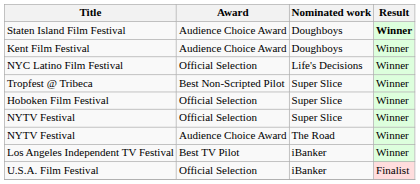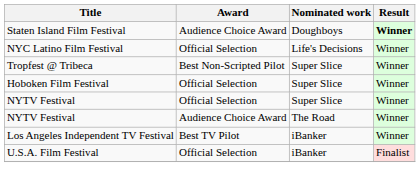 <table class="wikitable">
 <tr>
 <th>Title</th>
 <th>Award</th>
 <th>Nominated work</th>
 <th>Result</th>
 </tr>
 <tr>
 <td>Staten Island Film Festival</td>
 <td>Audience Choice Award</td>
 <td>Doughboys</td>
 <td style="background: #ddffdd"><strong>Winner</strong></td>
-</tr>
-<tr>
-<td>Kent Film Festival</td>
-<td>Audience Choice Award</td>
-<td>Doughboys</td>
-<td style="background: #ddffdd">Winner</td>
 </tr>
 <tr>
 <td>NYC Latino Film Festival</td>
 <td>Official Selection</td>
 <td>Life's Decisions</td>
 <td style="background: #ddffdd">Winner</td>
 </tr>
 <tr>
 <td>Tropfest @ Tribeca</td>
 <td>Best Non-Scripted Pilot</td>
 <td>Super Slice</td>
 <td style="background: #ddffdd">Winner</td>
 </tr>
 <tr>
 <td>Hoboken Film Festival</td>
 <td>Official Selection</td>
 <td>Super Slice</td>
 <td style="background: #ddffdd">Winner</td>
 </tr>
 <tr>
 <td>NYTV Festival</td>
 <td>Official Selection</td>
 <td>Super Slice</td>
 <td style="background: #ddffdd">Winner</td>
 </tr>
 <tr>
 <td>NYTV Festival</td>
 <td>Audience Choice Award</td>
 <td>The Road</td>
 <td style="background: #ddffdd">Winner</td>
 </tr>
 <tr>
 <td>Los Angeles Independent TV Festival</td>
 <td>Best TV Pilot</td>
 <td>iBanker</td>
 <td style="background: #ddffdd">Winner</td>
 </tr>
 <tr>
 <td>U.S.A. Film Festival</td>
 <td>Official Selection</td>
 <td>iBanker</td>
 <td style="background: #ffdddd">Finalist</td>
 </tr>
 <tr>
 </tr>
 </table>
